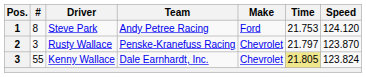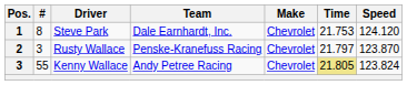 <table class="wikitable" style="font-size:95%">
 <tr>
 <th>Pos.</th>
 <th>#</th>
 <th>Driver</th>
 <th>Team</th>
 <th>Make</th>
 <th>Time</th>
 <th>Speed</th>
 </tr>
 <tr>
 <th>1</th>
 <td>8</td>
 <td><a href='#'>Steve Park</a></td>
-<td><a href='#'>Andy Petree Racing</a></td>
-<td><a href='#'>Ford</a></td>
+<td><a href='#'>Dale Earnhardt, Inc.</a></td>
+<td><a href='#'>Chevrolet</a></td>
 <td>21.753</td>
 <td>124.120</td>
 </tr>
 <tr>
 <th>2</th>
 <td>3</td>
 <td><a href='#'>Rusty Wallace</a></td>
 <td><a href='#'>Penske-Kranefuss Racing</a></td>
 <td><a href='#'>Chevrolet</a></td>
 <td>21.797</td>
 <td>123.870</td>
 </tr>
 <tr>
 <th>3</th>
 <td>55</td>
 <td><a href='#'>Kenny Wallace</a></td>
-<td><a href='#'>Dale Earnhardt, Inc.</a></td>
+<td><a href='#'>Andy Petree Racing</a></td>
 <td><a href='#'>Chevrolet</a></td>
 <td style="background: khaki;">21.805</td>
 <td>123.824</td>
 </tr>
 <tr>
 <th colspan="7"></th>
 </tr>
 </table>
